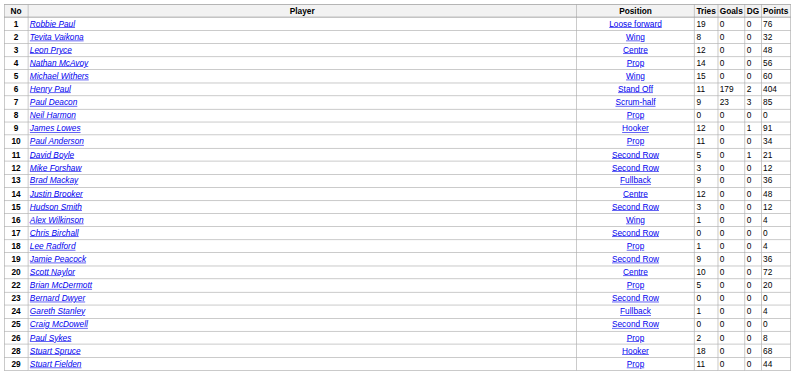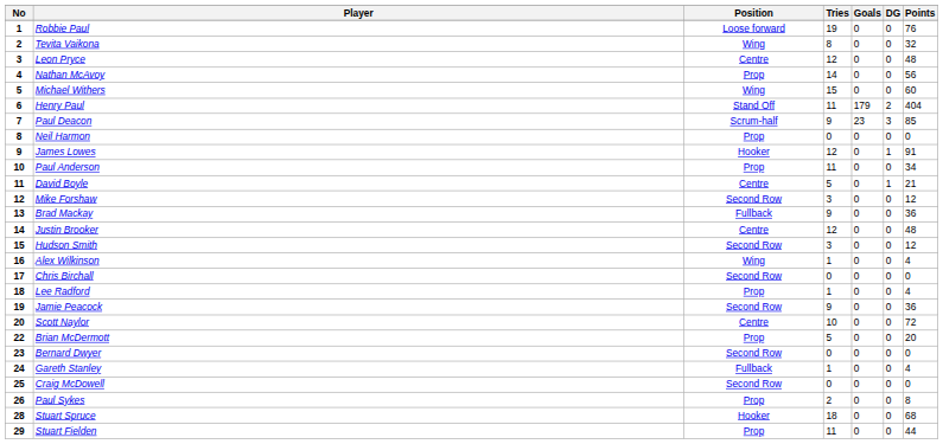 <table class="wikitable sortable" width="65%" style="font-size:85%">
 <tr bgcolor="#efefef">
 </tr>
 <tr bgcolor="#efefef">
 <th width=3%>No</th>
 <th !width=47%>Player</th>
 <th width=15%>Position</th>
 <th width="20">Tries</th>
 <th width="20">Goals</th>
 <th width="20">DG</th>
 <th width="20">Points</th>
 </tr>
 <tr bgcolor=#FFFFFF>
 </tr>
 <tr bgcolor=#FFFFFF>
 <td align=center><strong>1</strong></td>
 <td><em><a href='#'>Robbie Paul</a></em></td>
 <td align=center><a href='#'>Loose forward</a></td>
 <td align=centre>19</td>
 <td align=centre>0</td>
 <td align=centre>0</td>
 <td align=centre>76</td>
 </tr>
 <tr bgcolor=#FFFFFF>
 <td align=center><strong>2</strong></td>
 <td><em><a href='#'>Tevita Vaikona</a></em></td>
 <td align=center><a href='#'>Wing</a></td>
 <td align=centre>8</td>
 <td align=centre>0</td>
 <td align=centre>0</td>
 <td align=centre>32</td>
 </tr>
 <tr bgcolor=#FFFFFF>
 <td align=center><strong>3</strong></td>
 <td><em><a href='#'>Leon Pryce</a></em></td>
 <td align=center><a href='#'>Centre</a></td>
 <td align=centre>12</td>
 <td align=centre>0</td>
 <td align=centre>0</td>
 <td align=centre>48</td>
 </tr>
 <tr bgcolor=#FFFFFF>
 <td align=center><strong>4</strong></td>
 <td><em><a href='#'>Nathan McAvoy</a></em></td>
 <td align=center><a href='#'>Prop</a></td>
 <td align=centre>14</td>
 <td align=centre>0</td>
 <td align=centre>0</td>
 <td align=centre>56</td>
 </tr>
 <tr bgcolor=#FFFFFF>
 <td align=center><strong>5</strong></td>
 <td><em><a href='#'>Michael Withers</a></em></td>
 <td align=center><a href='#'>Wing</a></td>
 <td align=centre>15</td>
 <td align=centre>0</td>
 <td align=centre>0</td>
 <td align=centre>60</td>
 </tr>
 <tr bgcolor=#FFFFFF>
 <td align=center><strong>6</strong></td>
 <td><em><a href='#'>Henry Paul</a></em></td>
 <td align=center><a href='#'>Stand Off</a></td>
 <td align=centre>11</td>
 <td align=centre>179</td>
 <td align=centre>2</td>
 <td align=centre>404</td>
 </tr>
 <tr bgcolor=#FFFFFF>
 <td align=center><strong>7</strong></td>
 <td><em><a href='#'>Paul Deacon</a></em></td>
 <td align=center><a href='#'>Scrum-half</a></td>
 <td align=centre>9</td>
 <td align=centre>23</td>
 <td align=centre>3</td>
 <td align=centre>85</td>
 </tr>
 <tr bgcolor=#FFFFFF>
 <td align=center><strong>8</strong></td>
 <td><em><a href='#'>Neil Harmon</a></em></td>
 <td align=center><a href='#'>Prop</a></td>
 <td align=centre>0</td>
 <td align=centre>0</td>
 <td align=centre>0</td>
 <td align=centre>0</td>
 </tr>
 <tr bgcolor=#FFFFFF>
 <td align=center><strong>9</strong></td>
 <td><em><a href='#'>James Lowes</a></em></td>
 <td align=center><a href='#'>Hooker</a></td>
 <td align=centre>12</td>
 <td align=centre>0</td>
 <td align=centre>1</td>
 <td align=centre>91</td>
 </tr>
 <tr bgcolor=#FFFFFF>
 <td align=center><strong>10</strong></td>
 <td><em><a href='#'>Paul Anderson</a></em></td>
 <td align=center><a href='#'>Prop</a></td>
 <td align=centre>11</td>
 <td align=centre>0</td>
 <td align=centre>0</td>
 <td align=centre>34</td>
 </tr>
 <tr bgcolor=#FFFFFF>
 <td align=center><strong>11</strong></td>
 <td><em><a href='#'>David Boyle</a></em></td>
-<td align=center><a href='#'>Second Row</a></td>
+<td align=center><a href='#'>Centre</a></td>
 <td align=centre>5</td>
 <td align=centre>0</td>
 <td align=centre>1</td>
 <td align=centre>21</td>
 </tr>
 <tr bgcolor=#FFFFFF>
 <td align=center><strong>12</strong></td>
 <td><em><a href='#'>Mike Forshaw</a></em></td>
 <td align=center><a href='#'>Second Row</a></td>
 <td align=centre>3</td>
 <td align=centre>0</td>
 <td align=centre>0</td>
 <td align=centre>12</td>
 </tr>
 <tr bgcolor=#FFFFFF>
 <td align=center><strong>13</strong></td>
 <td><em><a href='#'>Brad Mackay</a></em></td>
 <td align=center><a href='#'>Fullback</a></td>
 <td align=centre>9</td>
 <td align=centre>0</td>
 <td align=centre>0</td>
 <td align=centre>36</td>
 </tr>
 <tr bgcolor=#FFFFFF>
 <td align=center><strong>14</strong></td>
 <td><em><a href='#'>Justin Brooker</a></em></td>
 <td align=center><a href='#'>Centre</a></td>
 <td align=centre>12</td>
 <td align=centre>0</td>
 <td align=centre>0</td>
 <td align=centre>48</td>
 </tr>
 <tr bgcolor=#FFFFFF>
 <td align=center><strong>15</strong></td>
 <td><em><a href='#'>Hudson Smith</a></em></td>
 <td align=center><a href='#'>Second Row</a></td>
 <td align=centre>3</td>
 <td align=centre>0</td>
 <td align=centre>0</td>
 <td align=centre>12</td>
 </tr>
 <tr bgcolor=#FFFFFF>
 <td align=center><strong>16</strong></td>
 <td><em><a href='#'>Alex Wilkinson</a></em></td>
 <td align=center><a href='#'>Wing</a></td>
 <td align=centre>1</td>
 <td align=centre>0</td>
 <td align=centre>0</td>
 <td align=centre>4</td>
 </tr>
 <tr bgcolor=#FFFFFF>
 <td align=center><strong>17</strong></td>
 <td><em><a href='#'>Chris Birchall</a></em></td>
 <td align=center><a href='#'>Second Row</a></td>
 <td align=centre>0</td>
 <td align=centre>0</td>
 <td align=centre>0</td>
 <td align=centre>0</td>
 </tr>
 <tr bgcolor=#FFFFFF>
 <td align=center><strong>18</strong></td>
 <td><em><a href='#'>Lee Radford</a></em></td>
 <td align=center><a href='#'>Prop</a></td>
 <td align=centre>1</td>
 <td align=centre>0</td>
 <td align=centre>0</td>
 <td align=centre>4</td>
 </tr>
 <tr bgcolor=#FFFFFF>
 <td align=center><strong>19</strong></td>
 <td><em><a href='#'>Jamie Peacock</a></em></td>
 <td align=center><a href='#'>Second Row</a></td>
 <td align=centre>9</td>
 <td align=centre>0</td>
 <td align=centre>0</td>
 <td align=centre>36</td>
 </tr>
 <tr bgcolor=#FFFFFF>
 <td align=center><strong>20</strong></td>
 <td><em><a href='#'>Scott Naylor</a></em></td>
 <td align=center><a href='#'>Centre</a></td>
 <td align=centre>10</td>
 <td align=centre>0</td>
 <td align=centre>0</td>
 <td align=centre>72</td>
 </tr>
 <tr bgcolor=#FFFFFF>
 <td align=center><strong>22</strong></td>
 <td><em><a href='#'>Brian McDermott</a></em></td>
 <td align=center><a href='#'>Prop</a></td>
 <td align=centre>5</td>
 <td align=centre>0</td>
 <td align=centre>0</td>
 <td align=centre>20</td>
 </tr>
 <tr bgcolor=#FFFFFF>
 <td align=center><strong>23</strong></td>
 <td><em><a href='#'>Bernard Dwyer</a></em></td>
 <td align=center><a href='#'>Second Row</a></td>
 <td align=centre>0</td>
 <td align=centre>0</td>
 <td align=centre>0</td>
 <td align=centre>0</td>
 </tr>
 <tr bgcolor=#FFFFFF>
 <td align=center><strong>24</strong></td>
 <td><em><a href='#'>Gareth Stanley</a></em></td>
 <td align=center><a href='#'>Fullback</a></td>
 <td align=centre>1</td>
 <td align=centre>0</td>
 <td align=centre>0</td>
 <td align=centre>4</td>
 </tr>
 <tr bgcolor=#FFFFFF>
 <td align=center><strong>25</strong></td>
 <td><em><a href='#'>Craig McDowell</a></em></td>
 <td align=center><a href='#'>Second Row</a></td>
 <td align=centre>0</td>
 <td align=centre>0</td>
 <td align=centre>0</td>
 <td align=centre>0</td>
 </tr>
 <tr bgcolor=#FFFFFF>
 <td align=center><strong>26</strong></td>
 <td><em><a href='#'>Paul Sykes</a></em></td>
 <td align=center><a href='#'>Prop</a></td>
 <td align=centre>2</td>
 <td align=centre>0</td>
 <td align=centre>0</td>
 <td align=centre>8</td>
 </tr>
 <tr bgcolor=#FFFFFF>
 <td align=center><strong>28</strong></td>
 <td><em><a href='#'>Stuart Spruce</a></em></td>
 <td align=center><a href='#'>Hooker</a></td>
 <td align=centre>18</td>
 <td align=centre>0</td>
 <td align=centre>0</td>
 <td align=centre>68</td>
 </tr>
 <tr bgcolor=#FFFFFF>
 <td align=center><strong>29</strong></td>
 <td><em><a href='#'>Stuart Fielden</a></em></td>
 <td align=center><a href='#'>Prop</a></td>
 <td align=centre>11</td>
 <td align=centre>0</td>
 <td align=centre>0</td>
 <td align=centre>44</td>
 </tr>
 </table>
